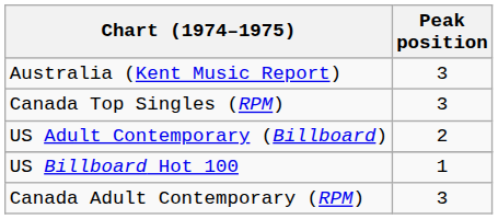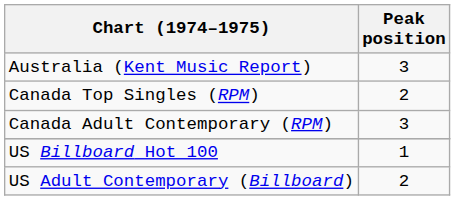 <table class="wikitable sortable">
 <tr>
 <th>Chart (1974–1975)</th>
 <th>Peak<br>position</th>
 </tr>
 <tr>
 <td>Australia (<a href='#'>Kent Music Report</a>)</td>
 <td style="text-align:center;">3</td>
 </tr>
 <tr>
 <td>Canada Top Singles (<a href='#'><em>RPM</em></a>)</td>
-<td style="text-align:center;">3</td>
+<td style="text-align:center;">2</td>
 </tr>
 <tr>
-<td>US <a href='#'>Adult Contemporary</a> (<a href='#'><em>Billboard</em></a>)</td>
-<td style="text-align:center;">2</td>
+<td>Canada Adult Contemporary (<a href='#'><em>RPM</em></a>)</td>
+<td style="text-align:center;">3</td>
 </tr>
 <tr>
 </tr>
 <tr>
 </tr>
 <tr>
 </tr>
 <tr>
 <td>US <a href='#'><em>Billboard</em> Hot 100</a></td>
 <td style="text-align:center;">1</td>
 </tr>
 <tr>
-<td>Canada Adult Contemporary (<a href='#'><em>RPM</em></a>)</td>
-<td style="text-align:center;">3</td>
+<td>US <a href='#'>Adult Contemporary</a> (<a href='#'><em>Billboard</em></a>)</td>
+<td style="text-align:center;">2</td>
 </tr>
 </table>
